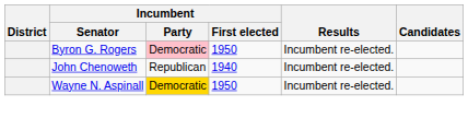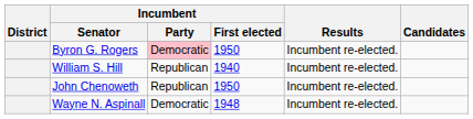 <table class=wikitable>
 <tr valign=bottom>
 <th rowspan=2>District</th>
 <th colspan=3>Incumbent</th>
 <th rowspan=2>Results</th>
 <th rowspan=2>Candidates</th>
 </tr>
 <tr>
 <th>Senator</th>
 <th>Party</th>
 <th>First elected</th>
 </tr>
 <tr>
 <th></th>
 <td><a href='#'>Byron G. Rogers</a></td>
 <td style="background: pink;">Democratic</td>
 <td><a href='#'>1950</a></td>
 <td>Incumbent re-elected.</td>
 <td nowrap></td>
 </tr>
 <tr>
 <th></th>
-<td><a href='#'>John Chenoweth</a></td>
+<td><a href='#'>William S. Hill</a></td>
 <td>Republican</td>
 <td><a href='#'>1940</a></td>
 <td>Incumbent re-elected.</td>
 <td nowrap></td>
 </tr>
 <tr>
 <th></th>
-<td><a href='#'>Wayne N. Aspinall</a></td>
-<td style="background: gold;">Democratic</td>
+<td><a href='#'>John Chenoweth</a></td>
+<td>Republican</td>
 <td><a href='#'>1950</a></td>
 <td>Incumbent re-elected.</td>
 <td nowrap></td>
 </tr>
+<tr>
+<th></th>
+<td><a href='#'>Wayne N. Aspinall</a></td>
+<td>Democratic</td>
+<td><a href='#'>1948</a></td>
+<td>Incumbent re-elected.</td>
+<td nowrap></td>
+</tr>
 </table>
